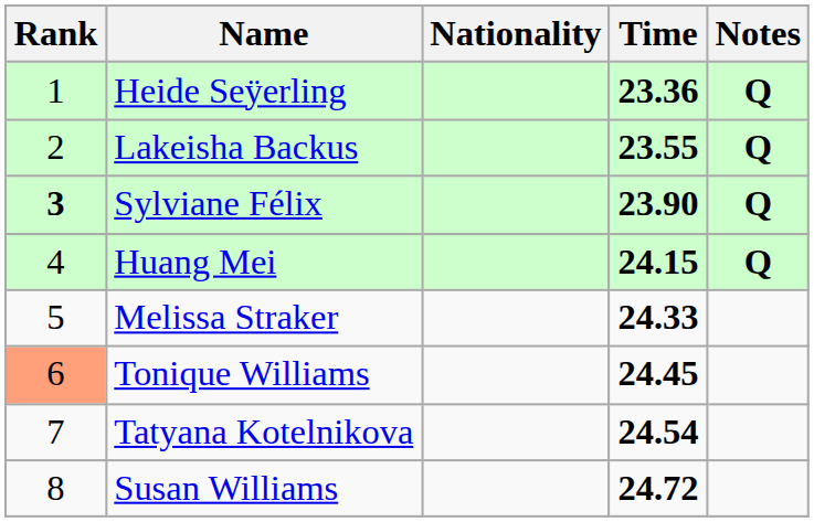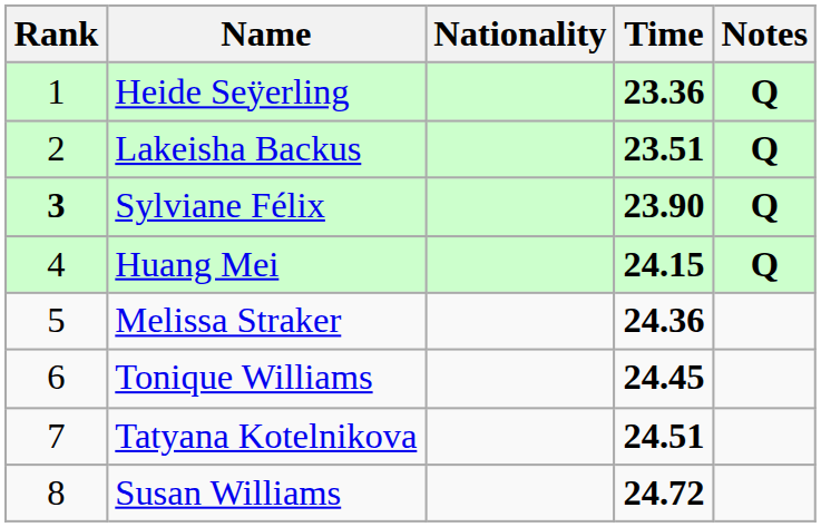 <table class="wikitable sortable" style="text-align:center">
 <tr>
 <th>Rank</th>
 <th>Name</th>
 <th>Nationality</th>
 <th>Time</th>
 <th>Notes</th>
 </tr>
 <tr bgcolor=ccffcc>
 <td>1</td>
 <td align=left><a href='#'>Heide Seÿerling</a></td>
 <td align=left></td>
 <td><strong>23.36</strong></td>
 <td><strong>Q</strong></td>
 </tr>
 <tr bgcolor=ccffcc>
 <td>2</td>
 <td align=left><a href='#'>Lakeisha Backus</a></td>
 <td align=left></td>
-<td><strong>23.55</strong></td>
+<td><strong>23.51</strong></td>
 <td><strong>Q</strong></td>
 </tr>
 <tr bgcolor=ccffcc>
 <td><strong>3</strong></td>
 <td align=left><a href='#'>Sylviane Félix</a></td>
 <td align=left></td>
 <td><strong>23.90</strong></td>
 <td><strong>Q</strong></td>
 </tr>
 <tr bgcolor=ccffcc>
 <td>4</td>
 <td align=left><a href='#'>Huang Mei</a></td>
 <td align=left></td>
 <td><strong>24.15</strong></td>
 <td><strong>Q</strong></td>
 </tr>
 <tr>
 <td>5</td>
 <td align=left><a href='#'>Melissa Straker</a></td>
 <td align=left></td>
-<td><strong>24.33</strong></td>
+<td><strong>24.36</strong></td>
 <td></td>
 </tr>
 <tr>
-<td style="background: lightsalmon;">6</td>
+<td>6</td>
 <td align=left><a href='#'>Tonique Williams</a></td>
 <td align=left></td>
 <td><strong>24.45</strong></td>
 <td></td>
 </tr>
 <tr>
 <td>7</td>
 <td align=left><a href='#'>Tatyana Kotelnikova</a></td>
 <td align=left></td>
-<td><strong>24.54</strong></td>
+<td><strong>24.51</strong></td>
 <td></td>
 </tr>
 <tr>
 <td>8</td>
 <td align=left><a href='#'>Susan Williams</a></td>
 <td align=left></td>
 <td><strong>24.72</strong></td>
 <td></td>
 </tr>
 </table>
